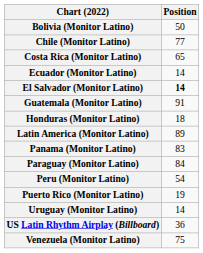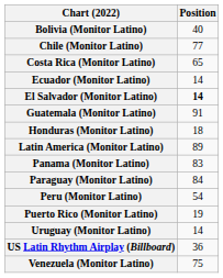 <table class="wikitable sortable plainrowheaders" style="text-align:center">
 <tr>
 <th scope="col">Chart (2022)</th>
 <th scope="col">Position</th>
 </tr>
 <tr>
 <th scope="row">Bolivia (Monitor Latino)</th>
-<td>50</td>
+<td>40</td>
 </tr>
 <tr>
 <th scope="row">Chile (Monitor Latino)</th>
 <td>77</td>
 </tr>
 <tr>
 <th scope="row">Costa Rica (Monitor Latino)</th>
 <td>65</td>
 </tr>
 <tr>
 <th scope="row">Ecuador (Monitor Latino)</th>
 <td>14</td>
 </tr>
 <tr>
 <th scope="row">El Salvador (Monitor Latino)</th>
 <td><strong>14</strong></td>
 </tr>
 <tr>
 <th scope="row">Guatemala (Monitor Latino)</th>
 <td>91</td>
 </tr>
 <tr>
 <th scope="row">Honduras (Monitor Latino)</th>
 <td>18</td>
 </tr>
 <tr>
 <th scope="row">Latin America (Monitor Latino)</th>
 <td>89</td>
 </tr>
 <tr>
 <th scope="row">Panama (Monitor Latino)</th>
 <td>83</td>
 </tr>
 <tr>
 <th scope="row">Paraguay (Monitor Latino)</th>
 <td>84</td>
 </tr>
 <tr>
 <th scope="row">Peru (Monitor Latino)</th>
 <td>54</td>
 </tr>
 <tr>
 <th scope="row">Puerto Rico (Monitor Latino)</th>
 <td>19</td>
 </tr>
 <tr>
 <th scope="row">Uruguay (Monitor Latino)</th>
 <td>14</td>
 </tr>
 <tr>
 <th scope="row">US <a href='#'>Latin Rhythm Airplay</a> (<em>Billboard</em>)</th>
 <td>36</td>
 </tr>
 <tr>
 <th scope="row">Venezuela (Monitor Latino)</th>
 <td>75</td>
 </tr>
 </table>
